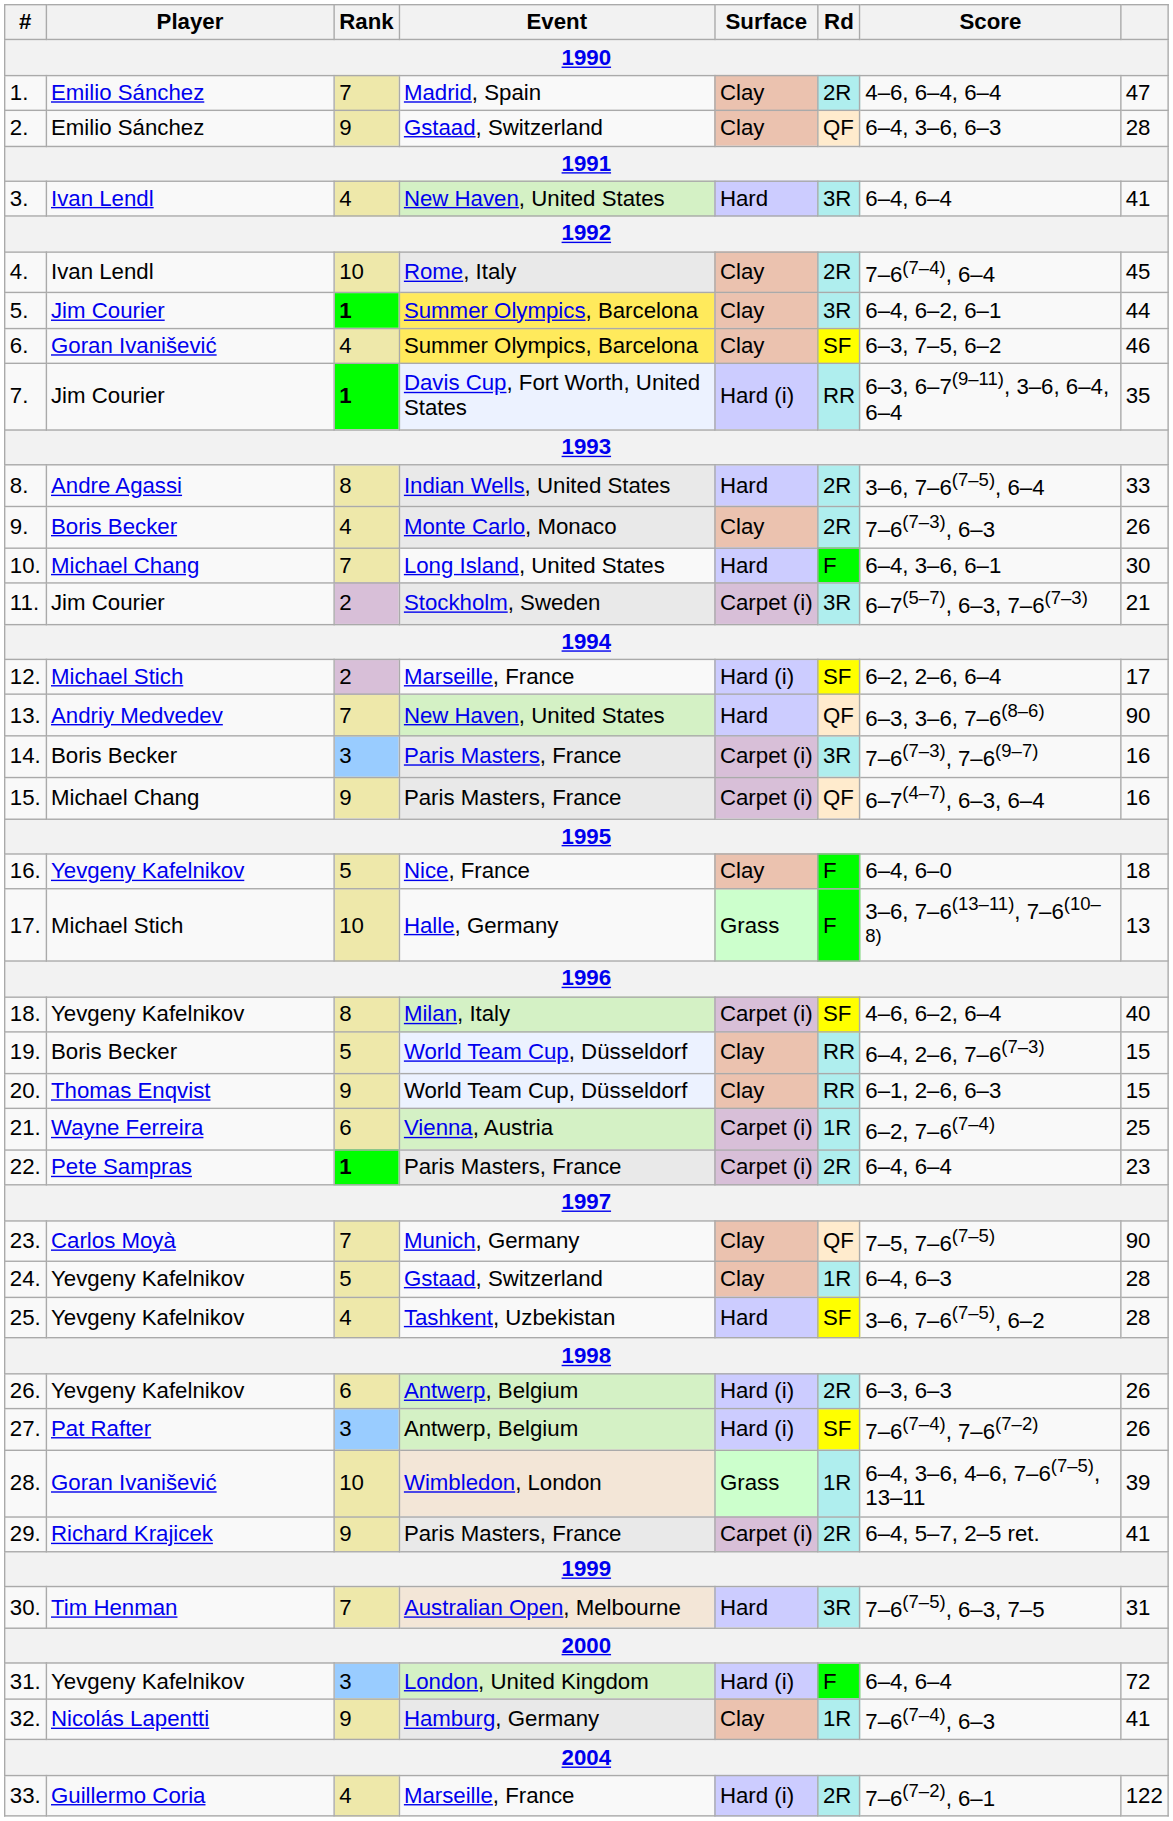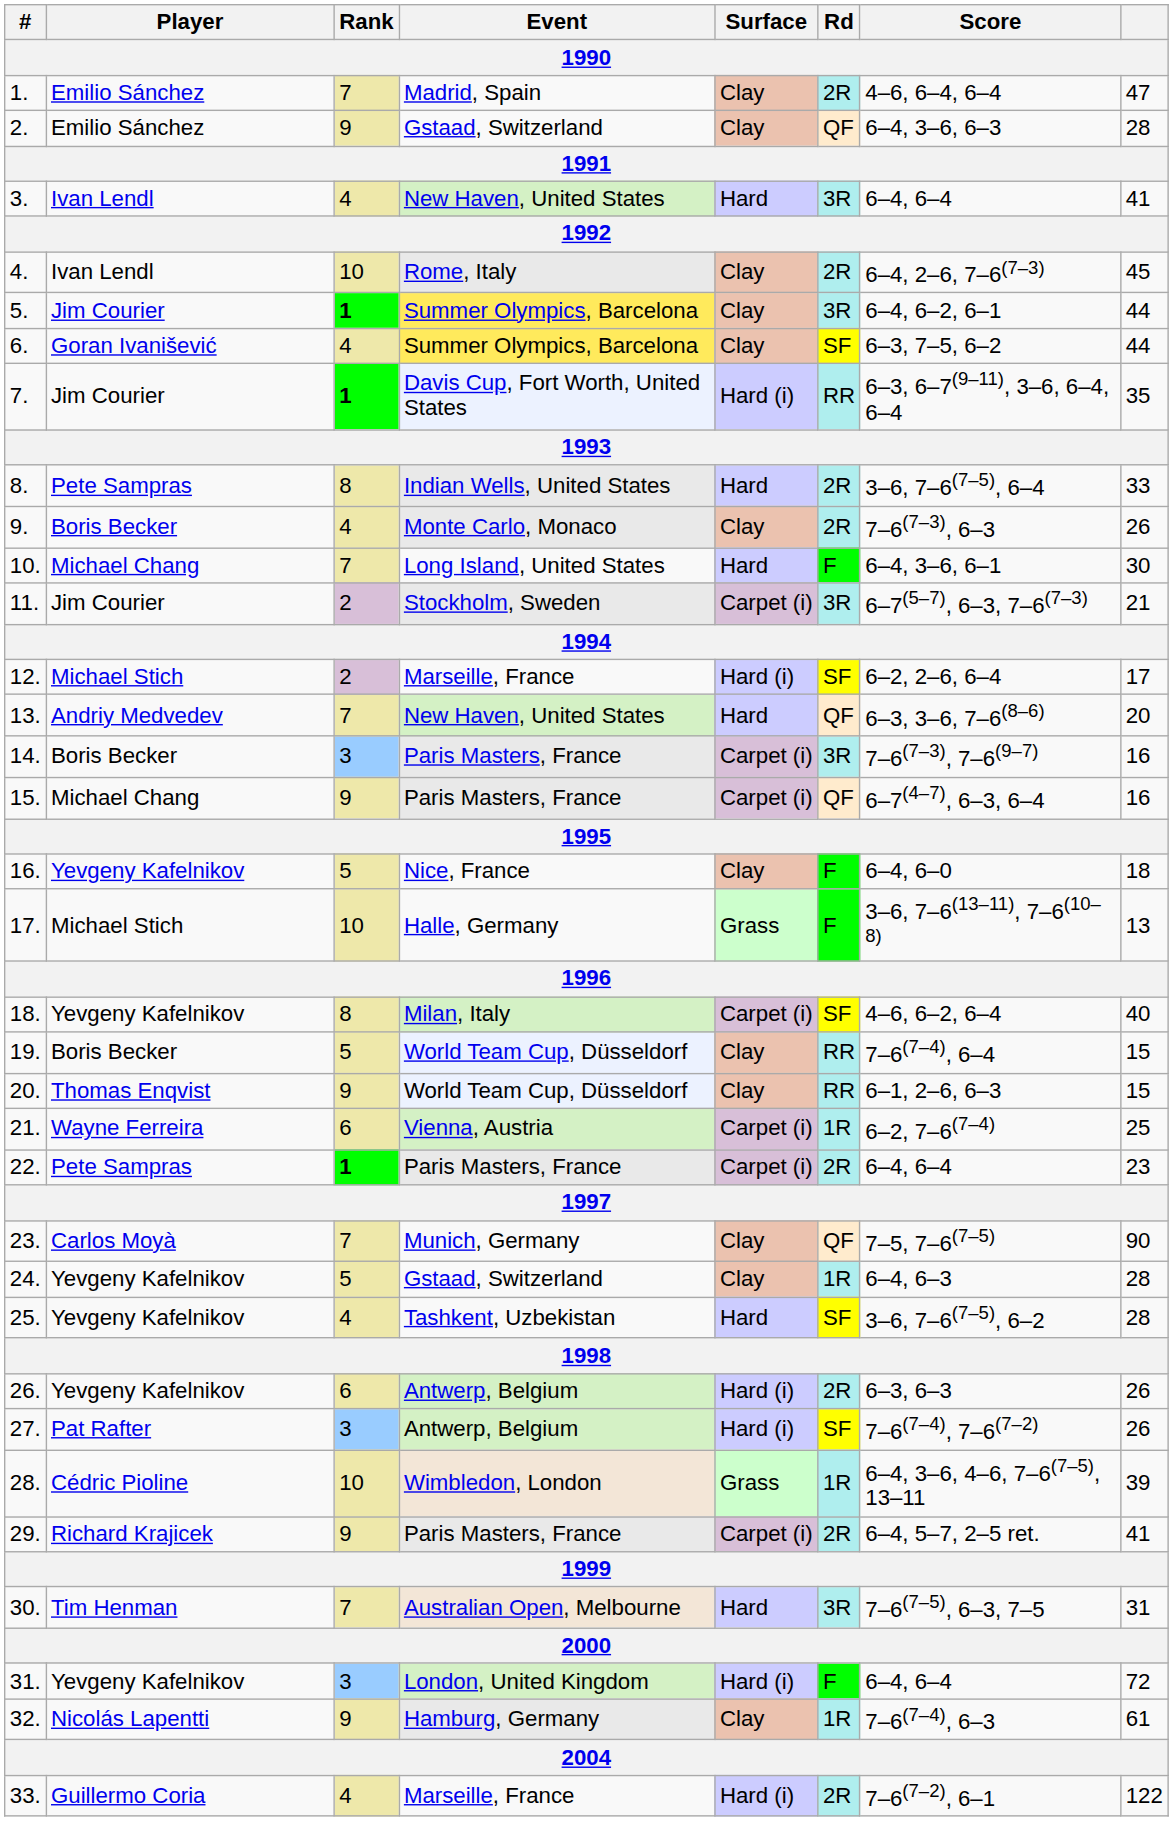 <table class="wikitable sortable">
 <tr>
 <th>#</th>
 <th width=200>Player</th>
 <th>Rank</th>
 <th width=220>Event</th>
 <th>Surface</th>
 <th>Rd</th>
 <th width=180>Score</th>
 <th></th>
 </tr>
 <tr>
 <th colspan=8><a href='#'>1990</a></th>
 </tr>
 <tr>
 <td>1.</td>
 <td> <a href='#'>Emilio Sánchez</a></td>
 <td bgcolor=EEE8AA>7</td>
 <td><a href='#'>Madrid</a>, Spain</td>
 <td bgcolor=#ebc2af>Clay</td>
 <td bgcolor=afeeee>2R</td>
 <td>4–6, 6–4, 6–4</td>
 <td>47</td>
 </tr>
 <tr>
 <td>2.</td>
 <td> Emilio Sánchez</td>
 <td bgcolor=EEE8AA>9</td>
 <td><a href='#'>Gstaad</a>, Switzerland</td>
 <td bgcolor=#ebc2af>Clay</td>
 <td bgcolor=ffebcd>QF</td>
 <td>6–4, 3–6, 6–3</td>
 <td>28</td>
 </tr>
 <tr>
 <th colspan=8><a href='#'>1991</a></th>
 </tr>
 <tr>
 <td>3.</td>
 <td> <a href='#'>Ivan Lendl</a></td>
 <td bgcolor=EEE8AA>4</td>
 <td bgcolor=d4f1c5><a href='#'>New Haven</a>, United States</td>
 <td bgcolor=CCCCFF>Hard</td>
 <td bgcolor=afeeee>3R</td>
 <td>6–4, 6–4</td>
 <td>41</td>
 </tr>
 <tr>
 <th colspan=8><a href='#'>1992</a></th>
 </tr>
 <tr>
 <td>4.</td>
 <td> Ivan Lendl</td>
 <td bgcolor=EEE8AA>10</td>
 <td bgcolor=e9e9e9><a href='#'>Rome</a>, Italy</td>
 <td bgcolor=#ebc2af>Clay</td>
 <td bgcolor=afeeee>2R</td>
-<td>7–6<sup>(7–4)</sup>, 6–4</td>
+<td>6–4, 2–6, 7–6<sup>(7–3)</sup></td>
 <td>45</td>
 </tr>
 <tr>
 <td>5.</td>
 <td> <a href='#'>Jim Courier</a></td>
 <td bgcolor=lime><strong>1</strong></td>
 <td bgcolor=FFEA5C><a href='#'>Summer Olympics</a>, Barcelona</td>
 <td bgcolor=#ebc2af>Clay</td>
 <td bgcolor=afeeee>3R</td>
 <td>6–4, 6–2, 6–1</td>
 <td>44</td>
 </tr>
 <tr>
 <td>6.</td>
 <td> <a href='#'>Goran Ivanišević</a></td>
 <td bgcolor=EEE8AA>4</td>
 <td bgcolor=FFEA5C>Summer Olympics, Barcelona</td>
 <td bgcolor=#ebc2af>Clay</td>
 <td bgcolor=yellow>SF</td>
 <td>6–3, 7–5, 6–2</td>
-<td>46</td>
+<td>44</td>
 </tr>
 <tr>
 <td>7.</td>
 <td> Jim Courier</td>
 <td bgcolor=lime><strong>1</strong></td>
 <td bgcolor=ECF2FF><a href='#'>Davis Cup</a>, Fort Worth, United States</td>
 <td bgcolor=CCCCFF>Hard (i)</td>
 <td bgcolor=afeeee>RR</td>
 <td>6–3, 6–7<sup>(9–11)</sup>, 3–6, 6–4, 6–4</td>
 <td>35</td>
 </tr>
 <tr>
 <th colspan=8><a href='#'>1993</a></th>
 </tr>
 <tr>
 <td>8.</td>
-<td> <a href='#'>Andre Agassi</a></td>
+<td> <a href='#'>Pete Sampras</a></td>
 <td bgcolor=EEE8AA>8</td>
 <td bgcolor=e9e9e9><a href='#'>Indian Wells</a>, United States</td>
 <td bgcolor=CCCCFF>Hard</td>
 <td bgcolor=afeeee>2R</td>
 <td>3–6, 7–6<sup>(7–5)</sup>, 6–4</td>
 <td>33</td>
 </tr>
 <tr>
 <td>9.</td>
 <td> <a href='#'>Boris Becker</a></td>
 <td bgcolor=EEE8AA>4</td>
 <td bgcolor=e9e9e9><a href='#'>Monte Carlo</a>, Monaco</td>
 <td bgcolor=#ebc2af>Clay</td>
 <td bgcolor=afeeee>2R</td>
 <td>7–6<sup>(7–3)</sup>, 6–3</td>
 <td>26</td>
 </tr>
 <tr>
 <td>10.</td>
 <td> <a href='#'>Michael Chang</a></td>
 <td bgcolor=EEE8AA>7</td>
 <td><a href='#'>Long Island</a>, United States</td>
 <td bgcolor=CCCCFF>Hard</td>
 <td bgcolor=lime>F</td>
 <td>6–4, 3–6, 6–1</td>
 <td>30</td>
 </tr>
 <tr>
 <td>11.</td>
 <td> Jim Courier</td>
 <td bgcolor=thistle>2</td>
 <td bgcolor=e9e9e9><a href='#'>Stockholm</a>, Sweden</td>
 <td bgcolor=thistle>Carpet (i)</td>
 <td bgcolor=afeeee>3R</td>
 <td>6–7<sup>(5–7)</sup>, 6–3, 7–6<sup>(7–3)</sup></td>
 <td>21</td>
 </tr>
 <tr>
 <th colspan=8><a href='#'>1994</a></th>
 </tr>
 <tr>
 <td>12.</td>
 <td> <a href='#'>Michael Stich</a></td>
 <td bgcolor=thistle>2</td>
 <td><a href='#'>Marseille</a>, France</td>
 <td bgcolor=CCCCFF>Hard (i)</td>
 <td bgcolor=yellow>SF</td>
 <td>6–2, 2–6, 6–4</td>
 <td>17</td>
 </tr>
 <tr>
 <td>13.</td>
 <td> <a href='#'>Andriy Medvedev</a></td>
 <td bgcolor=EEE8AA>7</td>
 <td bgcolor=d4f1c5><a href='#'>New Haven</a>, United States</td>
 <td bgcolor=CCCCFF>Hard</td>
 <td bgcolor=ffebcd>QF</td>
 <td>6–3, 3–6, 7–6<sup>(8–6)</sup></td>
-<td>90</td>
+<td>20</td>
 </tr>
 <tr>
 <td>14.</td>
 <td> Boris Becker</td>
 <td bgcolor=99ccff>3</td>
 <td bgcolor=e9e9e9><a href='#'>Paris Masters</a>, France</td>
 <td bgcolor=thistle>Carpet (i)</td>
 <td bgcolor=afeeee>3R</td>
 <td>7–6<sup>(7–3)</sup>, 7–6<sup>(9–7)</sup></td>
 <td>16</td>
 </tr>
 <tr>
 <td>15.</td>
 <td> Michael Chang</td>
 <td bgcolor=EEE8AA>9</td>
 <td bgcolor=e9e9e9>Paris Masters, France</td>
 <td bgcolor=thistle>Carpet (i)</td>
 <td bgcolor=ffebcd>QF</td>
 <td>6–7<sup>(4–7)</sup>, 6–3, 6–4</td>
 <td>16</td>
 </tr>
 <tr>
 <th colspan=8><a href='#'>1995</a></th>
 </tr>
 <tr>
 <td>16.</td>
 <td> <a href='#'>Yevgeny Kafelnikov</a></td>
 <td bgcolor=EEE8AA>5</td>
 <td><a href='#'>Nice</a>, France</td>
 <td bgcolor=#ebc2af>Clay</td>
 <td bgcolor=lime>F</td>
 <td>6–4, 6–0</td>
 <td>18</td>
 </tr>
 <tr>
 <td>17.</td>
 <td> Michael Stich</td>
 <td bgcolor=EEE8AA>10</td>
 <td><a href='#'>Halle</a>, Germany</td>
 <td bgcolor=#cfc>Grass</td>
 <td bgcolor=lime>F</td>
 <td>3–6, 7–6<sup>(13–11)</sup>, 7–6<sup>(10–8)</sup></td>
 <td>13</td>
 </tr>
 <tr>
 <th colspan=8><a href='#'>1996</a></th>
 </tr>
 <tr>
 <td>18.</td>
 <td> Yevgeny Kafelnikov</td>
 <td bgcolor=EEE8AA>8</td>
 <td bgcolor=d4f1c5><a href='#'>Milan</a>, Italy</td>
 <td bgcolor=thistle>Carpet (i)</td>
 <td bgcolor=yellow>SF</td>
 <td>4–6, 6–2, 6–4</td>
 <td>40</td>
 </tr>
 <tr>
 <td>19.</td>
 <td> Boris Becker</td>
 <td bgcolor=EEE8AA>5</td>
 <td bgcolor=ECF2FF><a href='#'>World Team Cup</a>, Düsseldorf</td>
 <td bgcolor=#ebc2af>Clay</td>
 <td bgcolor=afeeee>RR</td>
-<td>6–4, 2–6, 7–6<sup>(7–3)</sup></td>
+<td>7–6<sup>(7–4)</sup>, 6–4</td>
 <td>15</td>
 </tr>
 <tr>
 <td>20.</td>
 <td> <a href='#'>Thomas Enqvist</a></td>
 <td bgcolor=EEE8AA>9</td>
 <td bgcolor=ECF2FF>World Team Cup, Düsseldorf</td>
 <td bgcolor=#ebc2af>Clay</td>
 <td bgcolor=afeeee>RR</td>
 <td>6–1, 2–6, 6–3</td>
 <td>15</td>
 </tr>
 <tr>
 <td>21.</td>
 <td> <a href='#'>Wayne Ferreira</a></td>
 <td bgcolor=EEE8AA>6</td>
 <td bgcolor=d4f1c5><a href='#'>Vienna</a>, Austria</td>
 <td bgcolor=thistle>Carpet (i)</td>
 <td bgcolor=afeeee>1R</td>
 <td>6–2, 7–6<sup>(7–4)</sup></td>
 <td>25</td>
 </tr>
 <tr>
 <td>22.</td>
 <td> <a href='#'>Pete Sampras</a></td>
 <td bgcolor=lime><strong>1</strong></td>
 <td bgcolor=e9e9e9>Paris Masters, France</td>
 <td bgcolor=thistle>Carpet (i)</td>
 <td bgcolor=afeeee>2R</td>
 <td>6–4, 6–4</td>
 <td>23</td>
 </tr>
 <tr>
 <th colspan=8><a href='#'>1997</a></th>
 </tr>
 <tr>
 <td>23.</td>
 <td> <a href='#'>Carlos Moyà</a></td>
 <td bgcolor=EEE8AA>7</td>
 <td><a href='#'>Munich</a>, Germany</td>
 <td bgcolor=#ebc2af>Clay</td>
 <td bgcolor=ffebcd>QF</td>
 <td>7–5, 7–6<sup>(7–5)</sup></td>
 <td>90</td>
 </tr>
 <tr>
 <td>24.</td>
 <td> Yevgeny Kafelnikov</td>
 <td bgcolor=EEE8AA>5</td>
 <td><a href='#'>Gstaad</a>, Switzerland</td>
 <td bgcolor=#ebc2af>Clay</td>
 <td bgcolor=afeeee>1R</td>
 <td>6–4, 6–3</td>
 <td>28</td>
 </tr>
 <tr>
 <td>25.</td>
 <td> Yevgeny Kafelnikov</td>
 <td bgcolor=EEE8AA>4</td>
 <td><a href='#'>Tashkent</a>, Uzbekistan</td>
 <td bgcolor=CCCCFF>Hard</td>
 <td bgcolor=yellow>SF</td>
 <td>3–6, 7–6<sup>(7–5)</sup>, 6–2</td>
 <td>28</td>
 </tr>
 <tr>
 <th colspan=8><a href='#'>1998</a></th>
 </tr>
 <tr>
 <td>26.</td>
 <td> Yevgeny Kafelnikov</td>
 <td bgcolor=EEE8AA>6</td>
 <td bgcolor=d4f1c5><a href='#'>Antwerp</a>, Belgium</td>
 <td bgcolor=CCCCFF>Hard (i)</td>
 <td bgcolor=afeeee>2R</td>
 <td>6–3, 6–3</td>
 <td>26</td>
 </tr>
 <tr>
 <td>27.</td>
 <td> <a href='#'>Pat Rafter</a></td>
 <td bgcolor=99ccff>3</td>
 <td bgcolor=d4f1c5>Antwerp, Belgium</td>
 <td bgcolor=CCCCFF>Hard (i)</td>
 <td bgcolor=yellow>SF</td>
 <td>7–6<sup>(7–4)</sup>, 7–6<sup>(7–2)</sup></td>
 <td>26</td>
 </tr>
 <tr>
 <td>28.</td>
-<td> <a href='#'>Goran Ivanišević</a></td>
+<td> <a href='#'>Cédric Pioline</a></td>
 <td bgcolor=EEE8AA>10</td>
 <td bgcolor=f3e6d7><a href='#'>Wimbledon</a>, London</td>
 <td bgcolor=#cfc>Grass</td>
 <td bgcolor=afeeee>1R</td>
 <td>6–4, 3–6, 4–6, 7–6<sup>(7–5)</sup>, 13–11</td>
 <td>39</td>
 </tr>
 <tr>
 <td>29.</td>
 <td> <a href='#'>Richard Krajicek</a></td>
 <td bgcolor=EEE8AA>9</td>
 <td bgcolor=e9e9e9>Paris Masters, France</td>
 <td bgcolor=thistle>Carpet (i)</td>
 <td bgcolor=afeeee>2R</td>
 <td>6–4, 5–7, 2–5 ret.</td>
 <td>41</td>
 </tr>
 <tr>
 <th colspan=8><a href='#'>1999</a></th>
 </tr>
 <tr>
 <td>30.</td>
 <td> <a href='#'>Tim Henman</a></td>
 <td bgcolor=EEE8AA>7</td>
 <td bgcolor=f3e6d7><a href='#'>Australian Open</a>, Melbourne</td>
 <td bgcolor=CCCCFF>Hard</td>
 <td bgcolor=afeeee>3R</td>
 <td>7–6<sup>(7–5)</sup>, 6–3, 7–5</td>
 <td>31</td>
 </tr>
 <tr>
 <th colspan=8><a href='#'>2000</a></th>
 </tr>
 <tr>
 <td>31.</td>
 <td> Yevgeny Kafelnikov</td>
 <td bgcolor=99ccff>3</td>
 <td bgcolor=d4f1c5><a href='#'>London</a>, United Kingdom</td>
 <td bgcolor=CCCCFF>Hard (i)</td>
 <td bgcolor=lime>F</td>
 <td>6–4, 6–4</td>
 <td>72</td>
 </tr>
 <tr>
 <td>32.</td>
 <td> <a href='#'>Nicolás Lapentti</a></td>
 <td bgcolor=EEE8AA>9</td>
 <td bgcolor=e9e9e9><a href='#'>Hamburg</a>, Germany</td>
 <td bgcolor=#ebc2af>Clay</td>
 <td bgcolor=afeeee>1R</td>
 <td>7–6<sup>(7–4)</sup>, 6–3</td>
-<td>41</td>
+<td>61</td>
 </tr>
 <tr>
 <th colspan=8><a href='#'>2004</a></th>
 </tr>
 <tr>
 <td>33.</td>
 <td> <a href='#'>Guillermo Coria</a></td>
 <td bgcolor=EEE8AA>4</td>
 <td><a href='#'>Marseille</a>, France</td>
 <td bgcolor=CCCCFF>Hard (i)</td>
 <td bgcolor=afeeee>2R</td>
 <td>7–6<sup>(7–2)</sup>, 6–1</td>
 <td>122</td>
 </tr>
 </table>
